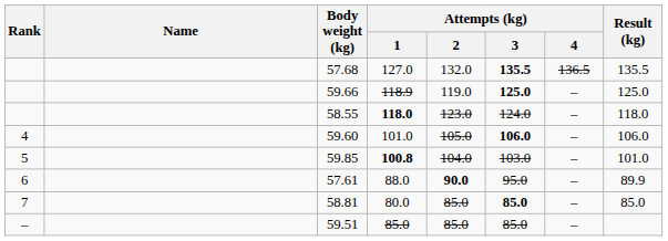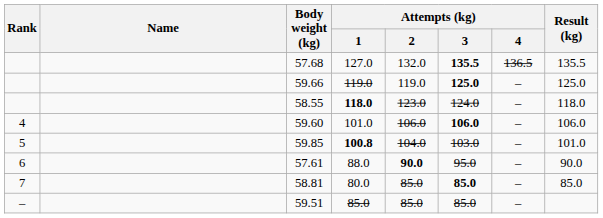 <table class="wikitable" style="text-align:center;">
 <tr>
 <th rowspan=2>Rank</th>
 <th rowspan=2 width=305>Name</th>
 <th rowspan=2 width=50>Body weight (kg)</th>
 <th colspan=4>Attempts (kg)</th>
 <th rowspan=2 width=60>Result (kg)</th>
 </tr>
 <tr>
 <th width=60>1</th>
 <th width=60>2</th>
 <th width=60>3</th>
 <th width=60>4</th>
 </tr>
 <tr>
 <td></td>
 <td align=left></td>
 <td>57.68</td>
 <td>127.0</td>
 <td>132.0</td>
 <td><strong>135.5</strong></td>
 <td><s>136.5</s></td>
 <td>135.5</td>
 </tr>
 <tr>
 <td></td>
 <td align=left></td>
 <td>59.66</td>
-<td><s>118.9</s></td>
+<td><s>119.0</s></td>
 <td>119.0</td>
 <td><strong>125.0</strong></td>
 <td>–</td>
 <td>125.0</td>
 </tr>
 <tr>
 <td></td>
 <td align=left></td>
 <td>58.55</td>
 <td><strong>118.0</strong></td>
 <td><s>123.0</s></td>
 <td><s>124.0</s></td>
 <td>–</td>
 <td>118.0</td>
 </tr>
 <tr>
 <td>4</td>
 <td align=left></td>
 <td>59.60</td>
 <td>101.0</td>
-<td><s>105.0</s></td>
+<td><s>106.0</s></td>
 <td><strong>106.0</strong></td>
 <td>–</td>
 <td>106.0</td>
 </tr>
 <tr>
 <td>5</td>
 <td align=left></td>
 <td>59.85</td>
 <td><strong>100.8</strong></td>
 <td><s>104.0</s></td>
 <td><s>103.0</s></td>
 <td>–</td>
 <td>101.0</td>
 </tr>
 <tr>
 <td>6</td>
 <td align=left></td>
 <td>57.61</td>
 <td>88.0</td>
 <td><strong>90.0</strong></td>
 <td><s> 95.0</s></td>
 <td>–</td>
-<td>89.9</td>
+<td>90.0</td>
 </tr>
 <tr>
 <td>7</td>
 <td align=left></td>
 <td>58.81</td>
 <td>80.0</td>
 <td><s>85.0</s></td>
 <td><strong>85.0</strong></td>
 <td>–</td>
 <td>85.0</td>
 </tr>
 <tr>
 <td>–</td>
 <td align=left></td>
 <td>59.51</td>
 <td><s>85.0</s></td>
 <td><s>85.0</s></td>
 <td><s>85.0</s></td>
 <td>–</td>
 <td></td>
 </tr>
 </table>
